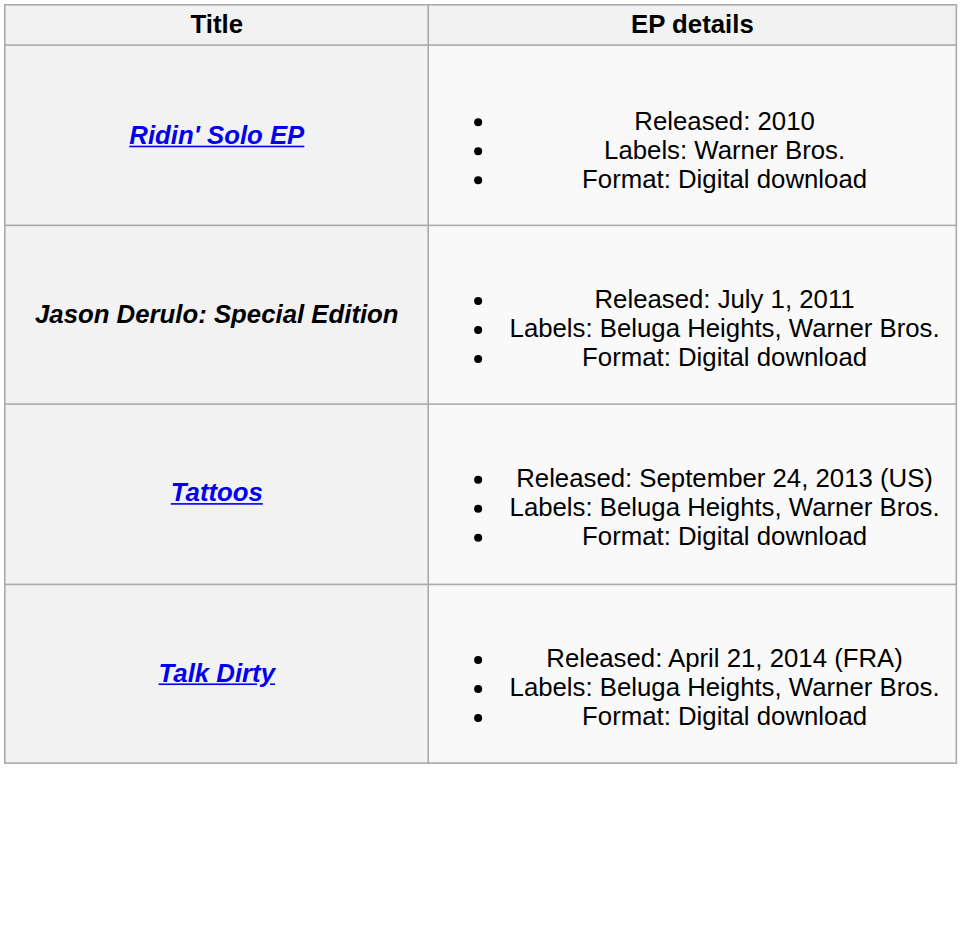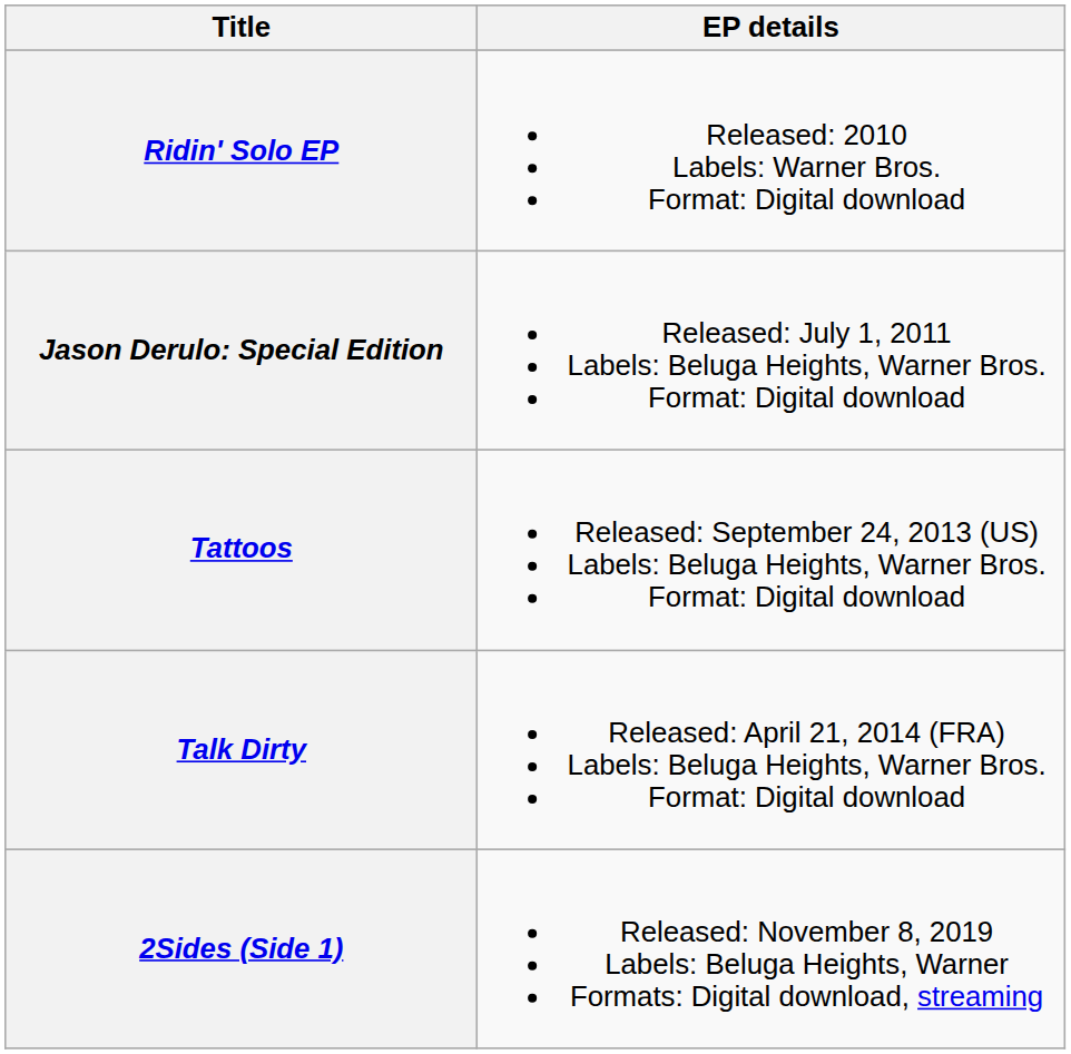 <table class="wikitable plainrowheaders" style="text-align:center;">
 <tr>
 <th scope="col" style="width:16em;">Title</th>
 <th scope="col" style="width:20em;">EP details</th>
 </tr>
 <tr>
 <th scope="row"><em><a href='#'>Ridin' Solo EP</a></em></th>
 <td><br><ul><li>Released: 2010</li><li>Labels: Warner Bros.</li><li>Format: Digital download</li></ul></td>
 </tr>
 <tr>
 <th scope="row"><em>Jason Derulo: Special Edition</em></th>
 <td><br><ul><li>Released: July 1, 2011 </li><li>Labels: Beluga Heights, Warner Bros.</li><li>Format: Digital download</li></ul></td>
 </tr>
 <tr>
 <th scope="row"><em><a href='#'>Tattoos</a></em></th>
 <td><br><ul><li>Released: September 24, 2013 <span>(US)</span></li><li>Labels: Beluga Heights, Warner Bros.</li><li>Format: Digital download</li></ul></td>
 </tr>
 <tr>
 <th scope="row"><em><a href='#'>Talk Dirty</a></em></th>
 <td><br><ul><li>Released: April 21, 2014 <span>(FRA)</span></li><li>Labels: Beluga Heights, Warner Bros.</li><li>Format: Digital download</li></ul></td>
 </tr>
+<tr>
+<th scope="row"><em><a href='#'>2Sides (Side 1)</a></em></th>
+<td><br><ul><li>Released: November 8, 2019 </li><li>Labels: Beluga Heights, Warner</li><li>Formats: Digital download, <a href='#'>streaming</a></li></ul></td>
+</tr>
 </table>
